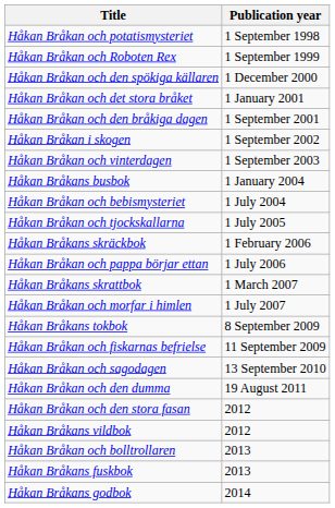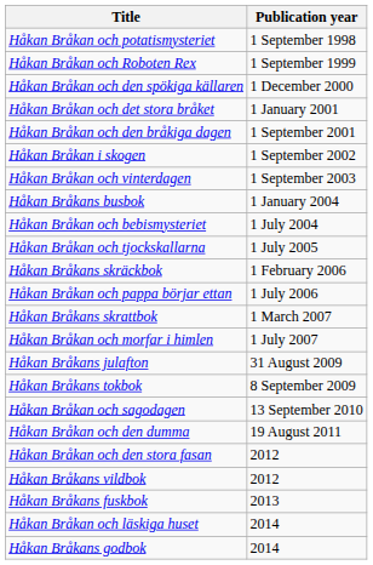 <table class=wikitable>
 <tr>
 <th>Title</th>
 <th>Publication year</th>
 </tr>
 <tr>
 <td><em><a href='#'>Håkan Bråkan och potatismysteriet</a></em></td>
 <td>1 September 1998</td>
 </tr>
 <tr>
 <td><em><a href='#'>Håkan Bråkan och Roboten Rex</a></em></td>
 <td>1 September  1999</td>
 </tr>
 <tr>
 <td><em><a href='#'>Håkan Bråkan och den spökiga källaren</a></em></td>
 <td>1 December 2000</td>
 </tr>
 <tr>
 <td><em><a href='#'>Håkan Bråkan och det stora bråket</a></em></td>
 <td>1 January 2001</td>
 </tr>
 <tr>
 <td><em><a href='#'>Håkan Bråkan och den bråkiga dagen</a></em></td>
 <td>1 September 2001</td>
 </tr>
 <tr>
 <td><em><a href='#'>Håkan Bråkan i skogen</a></em></td>
 <td>1 September 2002</td>
 </tr>
 <tr>
 <td><em><a href='#'>Håkan Bråkan och vinterdagen</a></em></td>
 <td>1 September 2003</td>
 </tr>
 <tr>
 <td><em><a href='#'>Håkan Bråkans busbok</a></em></td>
 <td>1 January 2004</td>
 </tr>
 <tr>
 <td><em><a href='#'>Håkan Bråkan och bebismysteriet</a></em></td>
 <td>1 July 2004</td>
 </tr>
 <tr>
 <td><em><a href='#'>Håkan Bråkan och tjockskallarna</a></em></td>
 <td>1 July 2005</td>
 </tr>
 <tr>
 <td><em><a href='#'>Håkan Bråkans skräckbok</a></em></td>
 <td>1 February 2006</td>
 </tr>
 <tr>
 <td><em><a href='#'>Håkan Bråkan och pappa börjar ettan</a></em></td>
 <td>1 July 2006</td>
 </tr>
 <tr>
 <td><em><a href='#'>Håkan Bråkans skrattbok</a></em></td>
 <td>1 March 2007</td>
 </tr>
 <tr>
 <td><em><a href='#'>Håkan Bråkan och morfar i himlen</a></em></td>
 <td>1 July 2007</td>
 </tr>
 <tr>
+<td><em><a href='#'>Håkan Bråkans julafton</a></em></td>
+<td>31 August 2009</td>
+</tr>
+<tr>
 <td><em><a href='#'>Håkan Bråkans tokbok</a></em></td>
 <td>8 September 2009</td>
-</tr>
-<tr>
-<td><em><a href='#'>Håkan Bråkan och fiskarnas befrielse</a></em></td>
-<td>11 September 2009</td>
 </tr>
 <tr>
 <td><em><a href='#'>Håkan Bråkan och sagodagen</a></em></td>
 <td>13 September 2010</td>
 </tr>
 <tr>
 <td><em><a href='#'>Håkan Bråkan och den dumma</a></em></td>
 <td>19 August 2011</td>
 </tr>
 <tr>
 <td><em><a href='#'>Håkan Bråkan och den stora fasan</a></em></td>
 <td>2012</td>
 </tr>
 <tr>
 <td><em><a href='#'>Håkan Bråkans vildbok</a></em></td>
 <td>2012</td>
 </tr>
 <tr>
-<td><em><a href='#'>Håkan Bråkan och bolltrollaren</a></em></td>
+<td><em><a href='#'>Håkan Bråkans fuskbok</a></em></td>
 <td>2013</td>
 </tr>
 <tr>
-<td><em><a href='#'>Håkan Bråkans fuskbok</a></em></td>
-<td>2013</td>
+<td><em><a href='#'>Håkan Bråkan och läskiga huset</a></em></td>
+<td>2014</td>
 </tr>
 <tr>
 <td><em><a href='#'>Håkan Bråkans godbok</a></em></td>
 <td>2014</td>
 </tr>
 </table>
